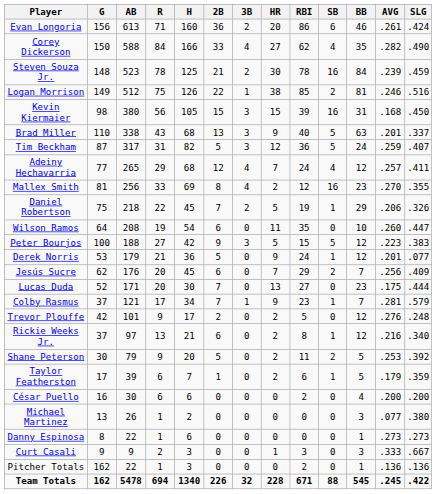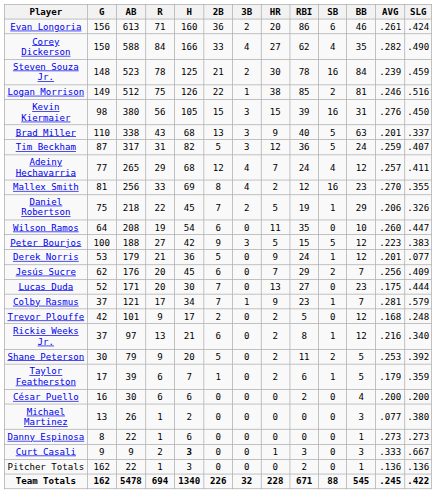 <table class=wikitable style="text-align:center">
 <tr>
 <th bgcolor=#DDDDFF; width="20%">Player</th>
 <th bgcolor=#DDDDFF; width="7%">G</th>
 <th bgcolor=#DDDDFF; width="7%">AB</th>
 <th bgcolor=#DDDDFF; width="7%">R</th>
 <th bgcolor=#DDDDFF; width="7%">H</th>
 <th bgcolor=#DDDDFF; width="7%">2B</th>
 <th bgcolor=#DDDDFF; width="7%">3B</th>
 <th bgcolor=#DDDDFF; width="7%">HR</th>
 <th bgcolor=#DDDDFF; width="7%">RBI</th>
 <th bgcolor=#DDDDFF' width="7%">SB</th>
 <th bgcolor=#DDDDFF; width="7%">BB</th>
 <th bgcolor=#DDDDFF; width="7%">AVG</th>
 <th bgcolor=#DDDDFF; width="7%">SLG</th>
 </tr>
 <tr>
 <td><a href='#'>Evan Longoria</a></td>
 <td>156</td>
 <td>613</td>
 <td>71</td>
 <td>160</td>
 <td>36</td>
 <td>2</td>
 <td>20</td>
 <td>86</td>
 <td>6</td>
 <td>46</td>
 <td>.261</td>
 <td>.424</td>
 </tr>
 <tr>
 <td><a href='#'>Corey Dickerson</a></td>
 <td>150</td>
 <td>588</td>
 <td>84</td>
 <td>166</td>
 <td>33</td>
 <td>4</td>
 <td>27</td>
 <td>62</td>
 <td>4</td>
 <td>35</td>
 <td>.282</td>
 <td>.490</td>
 </tr>
 <tr>
 <td><a href='#'>Steven Souza Jr.</a></td>
 <td>148</td>
 <td>523</td>
 <td>78</td>
 <td>125</td>
 <td>21</td>
 <td>2</td>
 <td>30</td>
 <td>78</td>
 <td>16</td>
 <td>84</td>
 <td>.239</td>
 <td>.459</td>
 </tr>
 <tr>
 <td><a href='#'>Logan Morrison</a></td>
 <td>149</td>
 <td>512</td>
 <td>75</td>
 <td>126</td>
 <td>22</td>
 <td>1</td>
 <td>38</td>
 <td>85</td>
 <td>2</td>
 <td>81</td>
 <td>.246</td>
 <td>.516</td>
 </tr>
 <tr>
 <td><a href='#'>Kevin Kiermaier</a></td>
 <td>98</td>
 <td>380</td>
 <td>56</td>
 <td>105</td>
 <td>15</td>
 <td>3</td>
 <td>15</td>
 <td>39</td>
 <td>16</td>
 <td>31</td>
-<td>.168</td>
+<td>.276</td>
 <td>.450</td>
 </tr>
 <tr>
 <td><a href='#'>Brad Miller</a></td>
 <td>110</td>
 <td>338</td>
 <td>43</td>
 <td>68</td>
 <td>13</td>
 <td>3</td>
 <td>9</td>
 <td>40</td>
 <td>5</td>
 <td>63</td>
 <td>.201</td>
 <td>.337</td>
 </tr>
 <tr>
 <td><a href='#'>Tim Beckham</a></td>
 <td>87</td>
 <td>317</td>
 <td>31</td>
 <td>82</td>
 <td>5</td>
 <td>3</td>
 <td>12</td>
 <td>36</td>
 <td>5</td>
 <td>24</td>
 <td>.259</td>
 <td>.407</td>
 </tr>
 <tr>
 <td><a href='#'>Adeiny Hechavarria</a></td>
 <td>77</td>
 <td>265</td>
 <td>29</td>
 <td>68</td>
 <td>12</td>
 <td>4</td>
 <td>7</td>
 <td>24</td>
 <td>4</td>
 <td>12</td>
 <td>.257</td>
 <td>.411</td>
 </tr>
 <tr>
 <td><a href='#'>Mallex Smith</a></td>
 <td>81</td>
 <td>256</td>
 <td>33</td>
 <td>69</td>
 <td>8</td>
 <td>4</td>
 <td>2</td>
 <td>12</td>
 <td>16</td>
 <td>23</td>
 <td>.270</td>
 <td>.355</td>
 </tr>
 <tr>
 <td><a href='#'>Daniel Robertson</a></td>
 <td>75</td>
 <td>218</td>
 <td>22</td>
 <td>45</td>
 <td>7</td>
 <td>2</td>
 <td>5</td>
 <td>19</td>
 <td>1</td>
 <td>29</td>
 <td>.206</td>
 <td>.326</td>
 </tr>
 <tr>
 <td><a href='#'>Wilson Ramos</a></td>
 <td>64</td>
 <td>208</td>
 <td>19</td>
 <td>54</td>
 <td>6</td>
 <td>0</td>
 <td>11</td>
 <td>35</td>
 <td>0</td>
 <td>10</td>
 <td>.260</td>
 <td>.447</td>
 </tr>
 <tr>
 <td><a href='#'>Peter Bourjos</a></td>
 <td>100</td>
 <td>188</td>
 <td>27</td>
 <td>42</td>
 <td>9</td>
 <td>3</td>
 <td>5</td>
 <td>15</td>
 <td>5</td>
 <td>12</td>
 <td>.223</td>
 <td>.383</td>
 </tr>
 <tr>
 <td><a href='#'>Derek Norris</a></td>
 <td>53</td>
 <td>179</td>
 <td>21</td>
 <td>36</td>
 <td>5</td>
 <td>0</td>
 <td>9</td>
 <td>24</td>
 <td>1</td>
 <td>12</td>
 <td>.201</td>
 <td>.077</td>
 </tr>
 <tr>
 <td><a href='#'>Jesús Sucre</a></td>
 <td>62</td>
 <td>176</td>
 <td>20</td>
 <td>45</td>
 <td>6</td>
 <td>0</td>
 <td>7</td>
 <td>29</td>
 <td>2</td>
 <td>7</td>
 <td>.256</td>
 <td>.409</td>
 </tr>
 <tr>
 <td><a href='#'>Lucas Duda</a></td>
 <td>52</td>
 <td>171</td>
 <td>20</td>
 <td>30</td>
 <td>7</td>
 <td>0</td>
 <td>13</td>
 <td>27</td>
 <td>0</td>
 <td>23</td>
 <td>.175</td>
 <td>.444</td>
 </tr>
 <tr>
 <td><a href='#'>Colby Rasmus</a></td>
 <td>37</td>
 <td>121</td>
 <td>17</td>
 <td>34</td>
 <td>7</td>
 <td>1</td>
 <td>9</td>
 <td>23</td>
 <td>1</td>
 <td>7</td>
 <td>.281</td>
 <td>.579</td>
 </tr>
 <tr>
 <td><a href='#'>Trevor Plouffe</a></td>
 <td>42</td>
 <td>101</td>
 <td>9</td>
 <td>17</td>
 <td>2</td>
 <td>0</td>
 <td>2</td>
 <td>5</td>
 <td>0</td>
 <td>12</td>
-<td>.276</td>
+<td>.168</td>
 <td>.248</td>
 </tr>
 <tr>
 <td><a href='#'>Rickie Weeks Jr.</a></td>
 <td>37</td>
 <td>97</td>
 <td>13</td>
 <td>21</td>
 <td>6</td>
 <td>0</td>
 <td>2</td>
 <td>8</td>
 <td>1</td>
 <td>12</td>
 <td>.216</td>
 <td>.340</td>
 </tr>
 <tr>
 <td><a href='#'>Shane Peterson</a></td>
 <td>30</td>
 <td>79</td>
 <td>9</td>
 <td>20</td>
 <td>5</td>
 <td>0</td>
 <td>2</td>
 <td>11</td>
 <td>2</td>
 <td>5</td>
 <td>.253</td>
 <td>.392</td>
 </tr>
 <tr>
 <td><a href='#'>Taylor Featherston</a></td>
 <td>17</td>
 <td>39</td>
 <td>6</td>
 <td>7</td>
 <td>1</td>
 <td>0</td>
 <td>2</td>
 <td>6</td>
 <td>1</td>
 <td>5</td>
 <td>.179</td>
 <td>.359</td>
 </tr>
 <tr>
 <td><a href='#'>César Puello</a></td>
 <td>16</td>
 <td>30</td>
 <td>6</td>
 <td>6</td>
 <td>0</td>
 <td>0</td>
 <td>0</td>
 <td>2</td>
 <td>0</td>
 <td>4</td>
 <td>.200</td>
 <td>.200</td>
 </tr>
 <tr>
 <td><a href='#'>Michael Martinez</a></td>
 <td>13</td>
 <td>26</td>
 <td>1</td>
 <td>2</td>
 <td>0</td>
 <td>0</td>
 <td>0</td>
 <td>0</td>
 <td>0</td>
 <td>3</td>
 <td>.077</td>
 <td>.380</td>
 </tr>
 <tr>
 <td><a href='#'>Danny Espinosa</a></td>
 <td>8</td>
 <td>22</td>
 <td>1</td>
 <td>6</td>
 <td>0</td>
 <td>0</td>
 <td>0</td>
 <td>0</td>
 <td>0</td>
 <td>1</td>
 <td>.273</td>
 <td>.273</td>
 </tr>
 <tr>
 <td><a href='#'>Curt Casali</a></td>
 <td>9</td>
 <td>9</td>
 <td>2</td>
-<td>3</td>
+<td><strong>3</strong></td>
 <td>0</td>
 <td>0</td>
 <td>1</td>
 <td>3</td>
 <td>0</td>
 <td>3</td>
 <td>.333</td>
 <td>.667</td>
 </tr>
 <tr>
 <td>Pitcher Totals</td>
 <td>162</td>
 <td>22</td>
 <td>1</td>
 <td>3</td>
 <td>0</td>
 <td>0</td>
 <td>0</td>
 <td>2</td>
 <td>0</td>
 <td>1</td>
 <td>.136</td>
 <td>.136</td>
 </tr>
 <tr>
 <td><strong>Team Totals</strong></td>
 <td><strong>162</strong></td>
 <td><strong>5478</strong></td>
 <td><strong>694</strong></td>
 <td><strong>1340</strong></td>
 <td><strong>226</strong></td>
 <td><strong>32</strong></td>
 <td><strong>228</strong></td>
 <td><strong>671</strong></td>
 <td><strong>88</strong></td>
 <td><strong>545</strong></td>
 <td><strong>.245</strong></td>
 <td><strong>.422</strong></td>
 </tr>
 </table>
